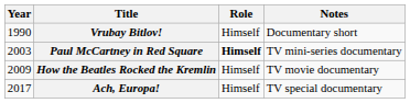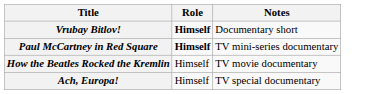 <table class="wikitable sortable plainrowheaders">
 <tr>
-<th scope="col">Year</th>
 <th scope="col">Title</th>
 <th scope="col">Role</th>
 <th scope="col" class="unsortable">Notes</th>
 </tr>
 <tr>
-<td style="text-align:center;">1990</td>
 <th scope="row"><em>Vrubay Bitlov!</em></th>
-<td>Himself</td>
+<td><strong>Himself</strong></td>
 <td>Documentary short</td>
 </tr>
 <tr>
-<td style="text-align:center;">2003</td>
 <th scope="row"><em>Paul McCartney in Red Square</em></th>
 <td><strong>Himself</strong></td>
 <td>TV mini-series documentary</td>
 </tr>
 <tr>
-<td style="text-align:center;">2009</td>
 <th scope="row"><em>How the Beatles Rocked the Kremlin</em></th>
 <td>Himself</td>
 <td>TV movie documentary</td>
 </tr>
 <tr>
-<td style="text-align:center;">2017</td>
 <th scope="row"><em>Ach, Europa!</em></th>
 <td>Himself</td>
 <td>TV special documentary</td>
 </tr>
 </table>
